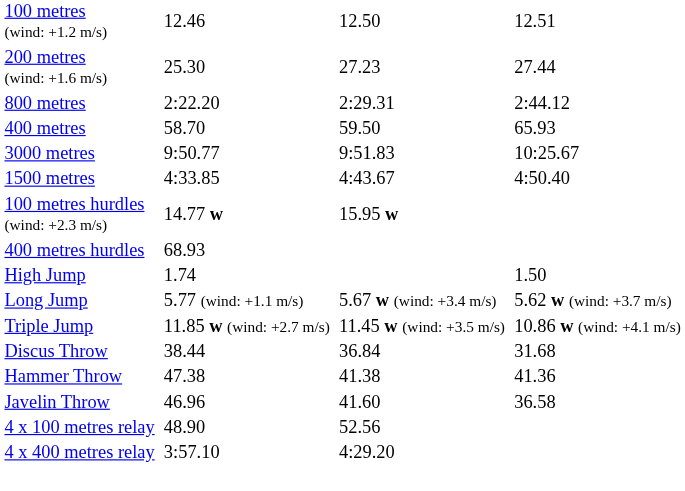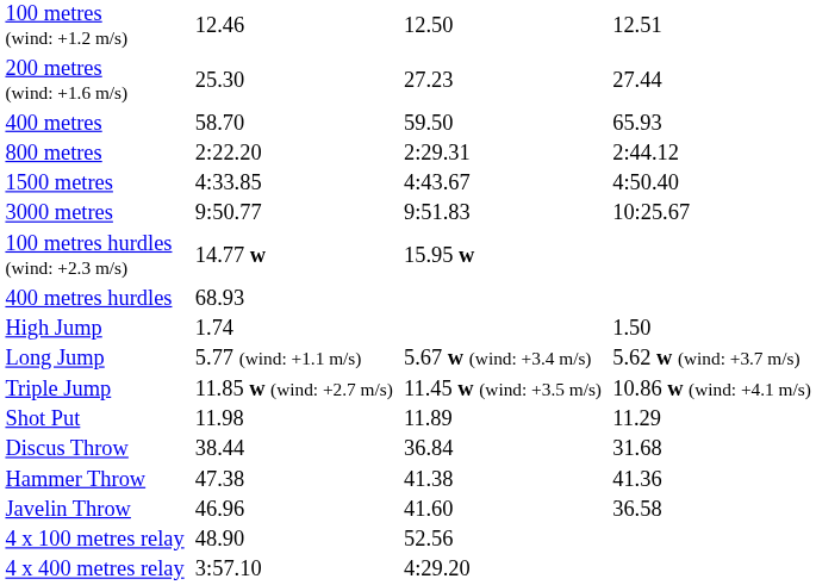 <table>
 <tr>
 <td><a href='#'>100 metres</a> <br> <small>(wind: +1.2 m/s)</small></td>
 <td></td>
 <td>12.46</td>
 <td></td>
 <td>12.50</td>
 <td></td>
 <td>12.51</td>
 </tr>
 <tr>
 <td><a href='#'>200 metres</a> <br> <small>(wind: +1.6 m/s)</small></td>
 <td></td>
 <td>25.30</td>
 <td></td>
 <td>27.23</td>
 <td></td>
 <td>27.44</td>
 </tr>
 <tr>
+<td><a href='#'>400 metres</a></td>
+<td></td>
+<td>58.70</td>
+<td></td>
+<td>59.50</td>
+<td></td>
+<td>65.93</td>
+</tr>
+<tr>
 <td><a href='#'>800 metres</a></td>
 <td></td>
 <td>2:22.20</td>
 <td></td>
 <td>2:29.31</td>
 <td></td>
 <td>2:44.12</td>
 </tr>
 <tr>
-<td><a href='#'>400 metres</a></td>
+<td><a href='#'>1500 metres</a></td>
 <td></td>
-<td>58.70</td>
+<td>4:33.85</td>
 <td></td>
-<td>59.50</td>
+<td>4:43.67</td>
 <td></td>
-<td>65.93</td>
+<td>4:50.40</td>
 </tr>
 <tr>
 <td><a href='#'>3000 metres</a></td>
 <td></td>
 <td>9:50.77</td>
 <td></td>
 <td>9:51.83</td>
 <td></td>
 <td>10:25.67</td>
-</tr>
-<tr>
-<td><a href='#'>1500 metres</a></td>
-<td></td>
-<td>4:33.85</td>
-<td></td>
-<td>4:43.67</td>
-<td></td>
-<td>4:50.40</td>
 </tr>
 <tr>
 <td><a href='#'>100 metres hurdles</a> <br> <small>(wind: +2.3 m/s)</small></td>
 <td></td>
 <td>14.77 <strong>w</strong></td>
 <td></td>
 <td>15.95 <strong>w</strong></td>
 <td></td>
 <td></td>
 </tr>
 <tr>
 <td><a href='#'>400 metres hurdles</a></td>
 <td></td>
 <td>68.93</td>
 <td></td>
 <td></td>
 <td></td>
 <td></td>
 </tr>
 <tr>
 <td><a href='#'>High Jump</a></td>
 <td> <br> </td>
 <td>1.74</td>
 <td></td>
 <td></td>
 <td></td>
 <td>1.50</td>
 </tr>
 <tr>
 <td><a href='#'>Long Jump</a></td>
 <td></td>
 <td>5.77 <small>(wind: +1.1 m/s)</small></td>
 <td></td>
 <td>5.67 <strong>w</strong> <small>(wind: +3.4 m/s)</small></td>
 <td></td>
 <td>5.62 <strong>w</strong> <small>(wind: +3.7 m/s)</small></td>
 </tr>
 <tr>
 <td><a href='#'>Triple Jump</a></td>
 <td></td>
 <td>11.85 <strong>w</strong> <small>(wind: +2.7 m/s)</small></td>
 <td></td>
 <td>11.45 <strong>w</strong> <small>(wind: +3.5 m/s)</small></td>
 <td></td>
 <td>10.86 <strong>w</strong> <small>(wind: +4.1 m/s)</small></td>
 </tr>
 <tr>
+<td><a href='#'>Shot Put</a></td>
+<td></td>
+<td>11.98</td>
+<td></td>
+<td>11.89</td>
+<td></td>
+<td>11.29</td>
+</tr>
+<tr>
 <td><a href='#'>Discus Throw</a></td>
 <td></td>
 <td>38.44</td>
 <td></td>
 <td>36.84</td>
 <td></td>
 <td>31.68</td>
 </tr>
 <tr>
 <td><a href='#'>Hammer Throw</a></td>
 <td></td>
 <td>47.38</td>
 <td></td>
 <td>41.38</td>
 <td></td>
 <td>41.36</td>
 </tr>
 <tr>
 <td><a href='#'>Javelin Throw</a></td>
 <td></td>
 <td>46.96</td>
 <td></td>
 <td>41.60</td>
 <td></td>
 <td>36.58</td>
 </tr>
 <tr>
 <td><a href='#'>4 x 100 metres relay</a></td>
 <td></td>
 <td>48.90</td>
 <td></td>
 <td>52.56</td>
 <td></td>
 <td></td>
 </tr>
 <tr>
 <td><a href='#'>4 x 400 metres relay</a></td>
 <td></td>
 <td>3:57.10</td>
 <td></td>
 <td>4:29.20</td>
 <td></td>
 <td></td>
 </tr>
 </table>
